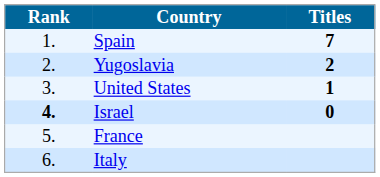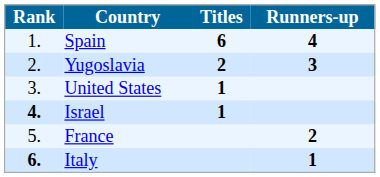 <table cellspacing="0" style="background: #EBF5FF; border: 1px #aaa solid; border-collapse: collapse; font-size: 95%;" width=50%>
 <tr bgcolor=#006699 style="color:white;">
 <th>Rank</th>
 <th>Country</th>
 <th>Titles</th>
+<th>Runners-up</th>
 </tr>
 <tr>
 <td align=center>1.</td>
 <td> <a href='#'>Spain</a></td>
-<td align=center><strong>7</strong></td>
+<td align=center><strong>6</strong></td>
+<td align=center><strong>4</strong></td>
 </tr>
 <tr bgcolor=#D0E7FF>
 <td align=center>2.</td>
 <td> <a href='#'>Yugoslavia</a></td>
 <td align=center><strong>2</strong></td>
+<td align=center><strong>3</strong></td>
 </tr>
 <tr>
 <td align=center>3.</td>
 <td> <a href='#'>United States</a></td>
 <td align=center><strong>1</strong></td>
+<td align=center></td>
 </tr>
 <tr bgcolor=#D0E7FF>
 <td align=center><strong>4.</strong></td>
 <td> <a href='#'>Israel</a></td>
-<td align=center><strong>0</strong></td>
+<td align=center><strong>1</strong></td>
+<td align=center></td>
 </tr>
 <tr>
 <td align=center>5.</td>
 <td> <a href='#'>France</a></td>
 <td align=center></td>
+<td align=center><strong>2</strong></td>
 </tr>
 <tr bgcolor=#D0E7FF>
-<td align=center>6.</td>
+<td align=center><strong>6.</strong></td>
 <td> <a href='#'>Italy</a></td>
 <td align=center></td>
+<td align=center><strong>1</strong></td>
 </tr>
 </table>
